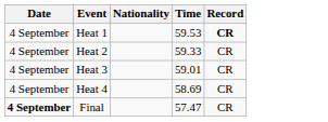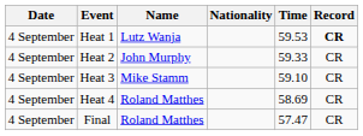 <table class=wikitable style=text-align:center>
 <tr>
 <th>Date</th>
 <th>Event</th>
+<th>Name</th>
 <th>Nationality</th>
 <th>Time</th>
 <th>Record</th>
 </tr>
 <tr>
 <td>4 September</td>
 <td>Heat 1</td>
+<td align=left><a href='#'>Lutz Wanja</a></td>
 <td align=left></td>
 <td>59.53</td>
 <td><strong>CR</strong></td>
 </tr>
 <tr>
 <td>4 September</td>
 <td>Heat 2</td>
+<td align=left><a href='#'>John Murphy</a></td>
 <td align=left></td>
 <td>59.33</td>
 <td>CR</td>
 </tr>
 <tr>
 <td>4 September</td>
 <td>Heat 3</td>
+<td align=left><a href='#'>Mike Stamm</a></td>
 <td align=left></td>
-<td>59.01</td>
+<td>59.10</td>
 <td>CR</td>
 </tr>
 <tr>
 <td>4 September</td>
 <td>Heat 4</td>
+<td align=left><a href='#'>Roland Matthes</a></td>
 <td align=left></td>
 <td>58.69</td>
 <td>CR</td>
 </tr>
 <tr>
-<td><strong>4 September</strong></td>
+<td>4 September</td>
 <td>Final</td>
+<td align=left><a href='#'>Roland Matthes</a></td>
 <td align=left></td>
 <td>57.47</td>
 <td>CR</td>
 </tr>
 </table>
